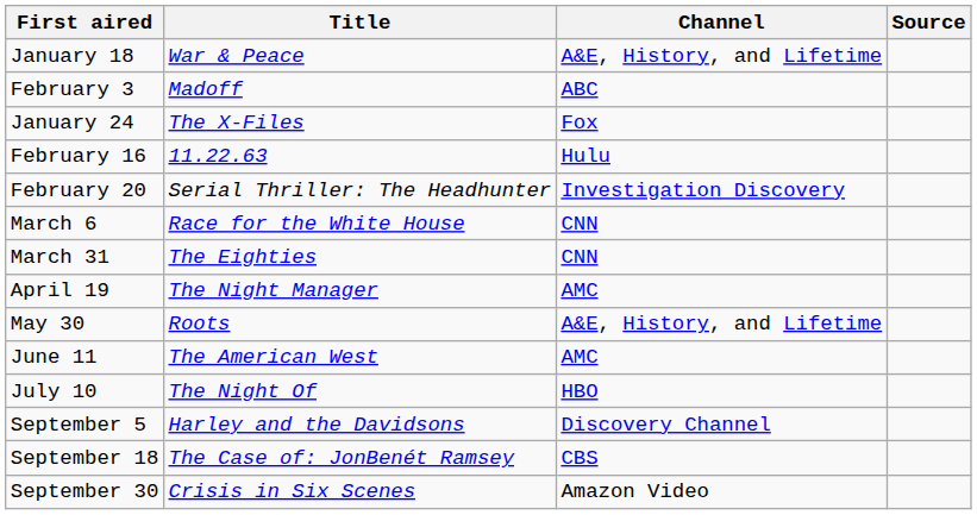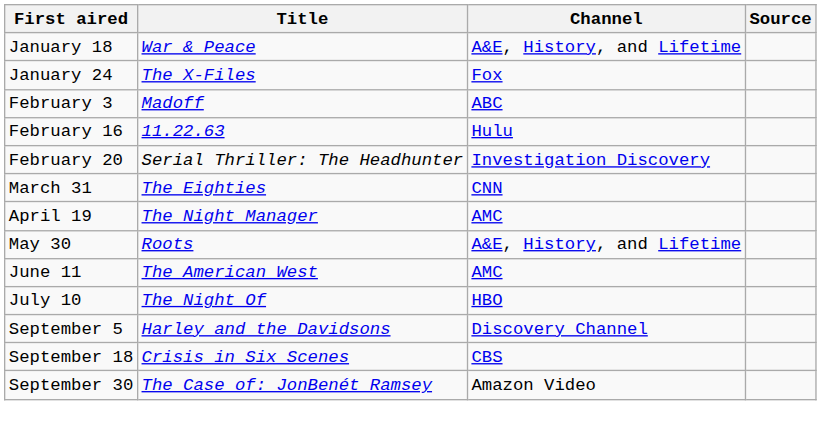 <table class="wikitable sortable">
 <tr>
 <th>First aired</th>
 <th>Title</th>
 <th>Channel</th>
 <th>Source</th>
 </tr>
 <tr>
 <td>January 18</td>
 <td><em><a href='#'>War & Peace</a></em></td>
 <td><a href='#'>A&E</a>, <a href='#'>History</a>, and <a href='#'>Lifetime</a></td>
 <td></td>
 </tr>
 <tr>
+<td>January 24</td>
+<td><em><a href='#'>The X-Files</a></em></td>
+<td><a href='#'>Fox</a></td>
+<td></td>
+</tr>
+<tr>
 <td>February 3</td>
 <td><em><a href='#'>Madoff</a></em></td>
 <td><a href='#'>ABC</a></td>
-<td></td>
-</tr>
-<tr>
-<td>January 24</td>
-<td><em><a href='#'>The X-Files</a></em></td>
-<td><a href='#'>Fox</a></td>
 <td></td>
 </tr>
 <tr>
 <td>February 16</td>
 <td><em><a href='#'>11.22.63</a></em></td>
 <td><a href='#'>Hulu</a></td>
 <td></td>
 </tr>
 <tr>
 <td>February 20</td>
 <td><em>Serial Thriller: The Headhunter</em></td>
 <td><a href='#'>Investigation Discovery</a></td>
-<td></td>
-</tr>
-<tr>
-<td>March 6</td>
-<td><em><a href='#'>Race for the White House</a></em></td>
-<td><a href='#'>CNN</a></td>
 <td></td>
 </tr>
 <tr>
 <td>March 31</td>
 <td><em><a href='#'>The Eighties</a></em></td>
 <td><a href='#'>CNN</a></td>
 <td></td>
 </tr>
 <tr>
 <td>April 19</td>
 <td><em><a href='#'>The Night Manager</a></em></td>
 <td><a href='#'>AMC</a></td>
 <td></td>
 </tr>
 <tr>
 <td>May 30</td>
 <td><em><a href='#'>Roots</a></em></td>
 <td><a href='#'>A&E</a>, <a href='#'>History</a>, and <a href='#'>Lifetime</a></td>
 <td></td>
 </tr>
 <tr>
 <td>June 11</td>
 <td><em><a href='#'>The American West</a></em></td>
 <td><a href='#'>AMC</a></td>
 <td></td>
 </tr>
 <tr>
 <td>July 10</td>
 <td><em><a href='#'>The Night Of</a></em></td>
 <td><a href='#'>HBO</a></td>
 <td></td>
 </tr>
 <tr>
 <td>September 5</td>
 <td><em><a href='#'>Harley and the Davidsons</a></em></td>
 <td><a href='#'>Discovery Channel</a></td>
 <td></td>
 </tr>
 <tr>
 <td>September 18</td>
-<td><em><a href='#'>The Case of: JonBenét Ramsey</a></em></td>
+<td><em><a href='#'>Crisis in Six Scenes</a></em></td>
 <td><a href='#'>CBS</a></td>
 <td></td>
 </tr>
 <tr>
 <td>September 30</td>
-<td><em><a href='#'>Crisis in Six Scenes</a></em></td>
+<td><em><a href='#'>The Case of: JonBenét Ramsey</a></em></td>
 <td>Amazon Video</td>
 <td></td>
 </tr>
 </table>
